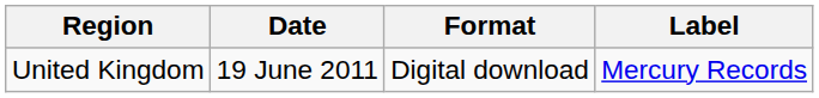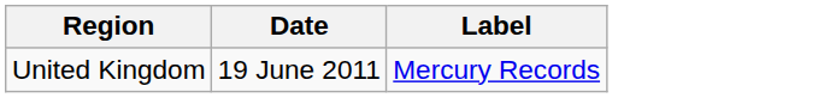 <table class=wikitable>
 <tr>
 <th>Region</th>
 <th>Date</th>
-<th>Format</th>
 <th>Label</th>
 </tr>
 <tr>
 <td>United Kingdom</td>
 <td>19 June 2011</td>
-<td>Digital download</td>
 <td><a href='#'>Mercury Records</a></td>
 </tr>
 </table>
